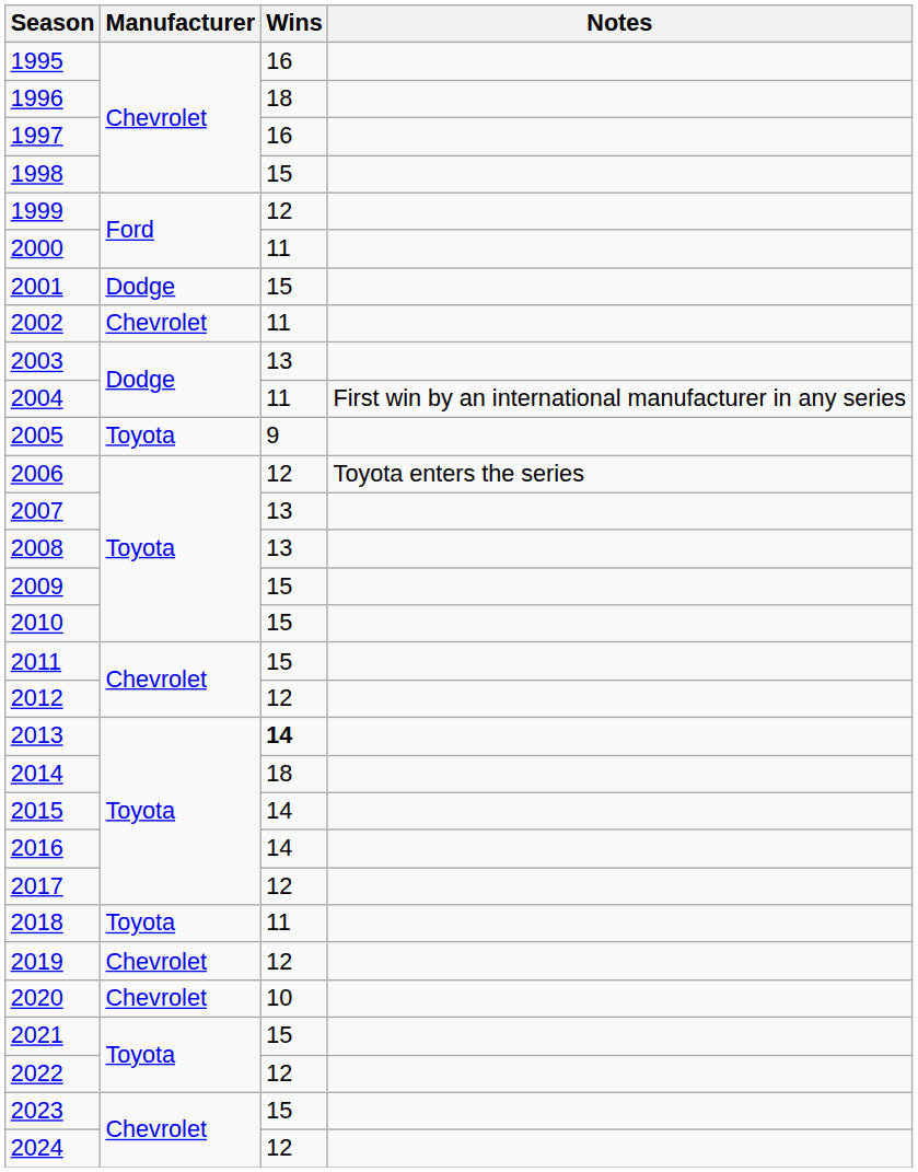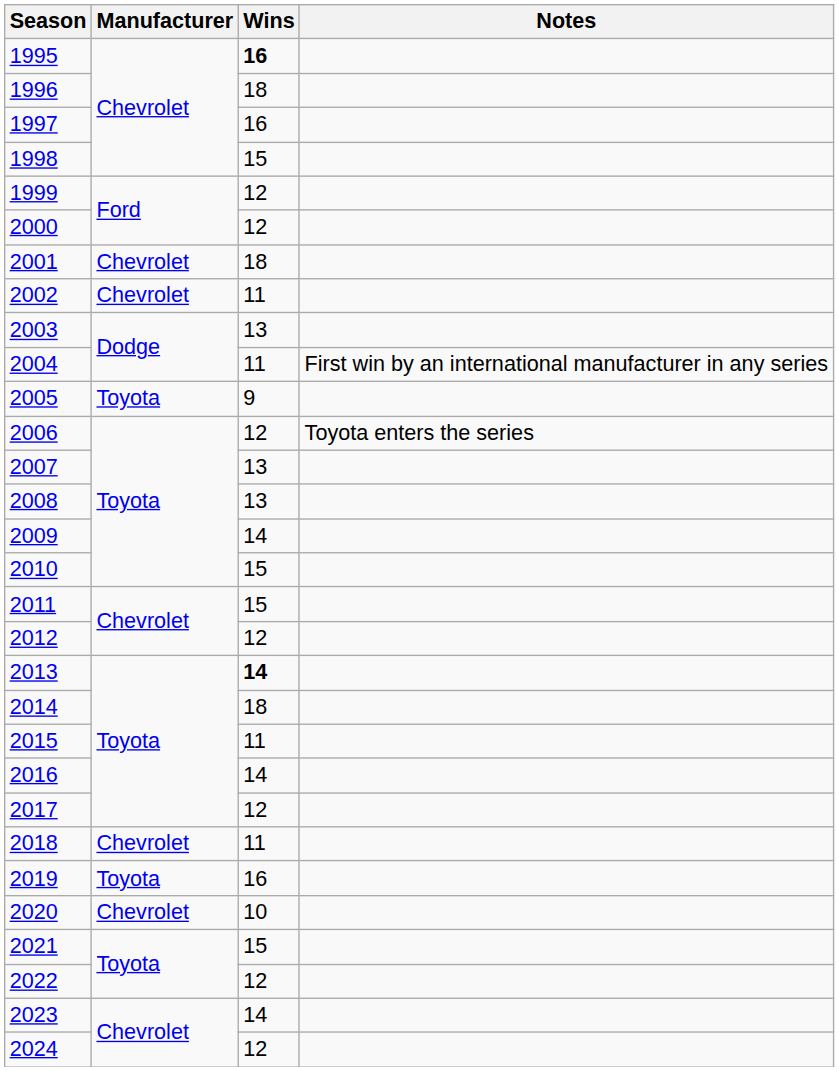 <table class="wikitable">
 <tr>
 <th>Season</th>
 <th>Manufacturer</th>
 <th>Wins</th>
 <th>Notes</th>
 </tr>
 <tr>
 <td><a href='#'>1995</a></td>
 <td rowspan="4"><a href='#'>Chevrolet</a></td>
-<td>16</td>
+<td><strong>16</strong></td>
 <td></td>
 </tr>
 <tr>
 <td><a href='#'>1996</a></td>
 <td>18</td>
 <td></td>
 </tr>
 <tr>
 <td><a href='#'>1997</a></td>
 <td>16</td>
 <td></td>
 </tr>
 <tr>
 <td><a href='#'>1998</a></td>
 <td>15</td>
 <td></td>
 </tr>
 <tr>
 <td><a href='#'>1999</a></td>
 <td rowspan="2"><a href='#'>Ford</a></td>
 <td>12</td>
 <td></td>
 </tr>
 <tr>
 <td><a href='#'>2000</a></td>
-<td>11</td>
+<td>12</td>
 <td></td>
 </tr>
 <tr>
 <td><a href='#'>2001</a></td>
-<td><a href='#'>Dodge</a></td>
-<td>15</td>
+<td><a href='#'>Chevrolet</a></td>
+<td>18</td>
 <td></td>
 </tr>
 <tr>
 <td><a href='#'>2002</a></td>
 <td><a href='#'>Chevrolet</a></td>
 <td>11</td>
 <td></td>
 </tr>
 <tr>
 <td><a href='#'>2003</a></td>
 <td rowspan="2"><a href='#'>Dodge</a></td>
 <td>13</td>
 <td></td>
 </tr>
 <tr>
 <td><a href='#'>2004</a></td>
 <td>11</td>
 <td>First win by an international manufacturer in any series</td>
 </tr>
 <tr>
 <td><a href='#'>2005</a></td>
 <td><a href='#'>Toyota</a></td>
 <td>9</td>
 <td></td>
 </tr>
 <tr>
 <td><a href='#'>2006</a></td>
 <td rowspan="5"><a href='#'>Toyota</a></td>
 <td>12</td>
 <td>Toyota enters the series</td>
 </tr>
 <tr>
 <td><a href='#'>2007</a></td>
 <td>13</td>
 <td></td>
 </tr>
 <tr>
 <td><a href='#'>2008</a></td>
 <td>13</td>
 <td></td>
 </tr>
 <tr>
 <td><a href='#'>2009</a></td>
-<td>15</td>
+<td>14</td>
 <td></td>
 </tr>
 <tr>
 <td><a href='#'>2010</a></td>
 <td>15</td>
 <td></td>
 </tr>
 <tr>
 <td><a href='#'>2011</a></td>
 <td rowspan="2"><a href='#'>Chevrolet</a></td>
 <td>15</td>
 <td></td>
 </tr>
 <tr>
 <td><a href='#'>2012</a></td>
 <td>12</td>
 <td></td>
 </tr>
 <tr>
 <td><a href='#'>2013</a></td>
 <td rowspan="5"><a href='#'>Toyota</a></td>
 <td><strong>14</strong></td>
 <td></td>
 </tr>
 <tr>
 <td><a href='#'>2014</a></td>
 <td>18</td>
 <td></td>
 </tr>
 <tr>
 <td><a href='#'>2015</a></td>
-<td>14</td>
+<td>11</td>
 <td></td>
 </tr>
 <tr>
 <td><a href='#'>2016</a></td>
 <td>14</td>
 <td></td>
 </tr>
 <tr>
 <td><a href='#'>2017</a></td>
 <td>12</td>
 <td></td>
 </tr>
 <tr>
 <td><a href='#'>2018</a></td>
-<td><a href='#'>Toyota</a></td>
+<td><a href='#'>Chevrolet</a></td>
 <td>11</td>
 <td></td>
 </tr>
 <tr>
 <td><a href='#'>2019</a></td>
-<td><a href='#'>Chevrolet</a></td>
-<td>12</td>
+<td><a href='#'>Toyota</a></td>
+<td>16</td>
 <td></td>
 </tr>
 <tr>
 <td><a href='#'>2020</a></td>
 <td><a href='#'>Chevrolet</a></td>
 <td>10</td>
 <td></td>
 </tr>
 <tr>
 <td><a href='#'>2021</a></td>
 <td rowspan="2"><a href='#'>Toyota</a></td>
 <td>15</td>
 <td></td>
 </tr>
 <tr>
 <td><a href='#'>2022</a></td>
 <td>12</td>
 <td></td>
 </tr>
 <tr>
 <td><a href='#'>2023</a></td>
 <td rowspan="2"><a href='#'>Chevrolet</a></td>
-<td>15</td>
+<td>14</td>
 <td></td>
 </tr>
 <tr>
 <td><a href='#'>2024</a></td>
 <td>12</td>
 <td></td>
 </tr>
 </table>
